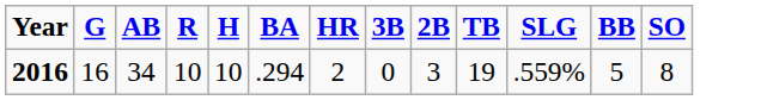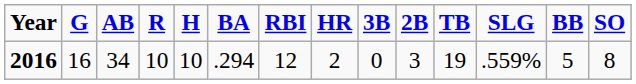 <table class="wikitable">
 <tr align=center>
 <td><strong>Year</strong></td>
 <td><strong><a href='#'>G</a></strong></td>
 <td><strong><a href='#'>AB</a></strong></td>
 <td><strong><a href='#'>R</a></strong></td>
 <td><strong><a href='#'>H</a></strong></td>
 <td><strong><a href='#'>BA</a></strong></td>
+<td><strong><a href='#'>RBI</a></strong></td>
 <td><strong><a href='#'>HR</a></strong></td>
 <td><strong><a href='#'>3B</a></strong></td>
 <td><strong><a href='#'>2B</a></strong></td>
 <td><strong><a href='#'>TB</a></strong></td>
 <td><strong><a href='#'>SLG</a></strong></td>
 <td><strong><a href='#'>BB</a></strong></td>
 <td><strong><a href='#'>SO</a></strong></td>
 </tr>
 <tr align=center>
 <td><strong>2016</strong></td>
 <td>16</td>
 <td>34</td>
 <td>10</td>
 <td>10</td>
 <td>.294</td>
+<td>12</td>
 <td>2</td>
 <td>0</td>
 <td>3</td>
 <td>19</td>
 <td>.559%</td>
 <td>5</td>
 <td>8</td>
 </tr>
 </table>
